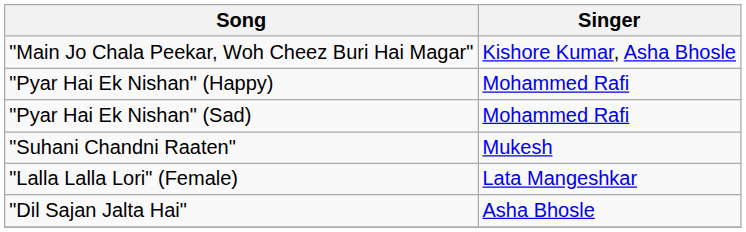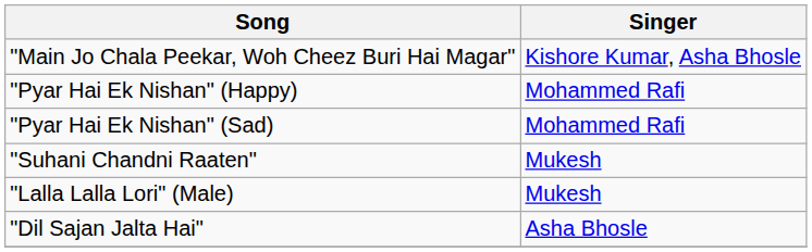 <table class="wikitable">
 <tr>
 <th>Song</th>
 <th>Singer</th>
 </tr>
 <tr>
 <td>"Main Jo Chala Peekar, Woh Cheez Buri Hai Magar"</td>
 <td><a href='#'>Kishore Kumar</a>, <a href='#'>Asha Bhosle</a></td>
 </tr>
 <tr>
 <td>"Pyar Hai Ek Nishan" (Happy)</td>
 <td><a href='#'>Mohammed Rafi</a></td>
 </tr>
 <tr>
 <td>"Pyar Hai Ek Nishan" (Sad)</td>
 <td><a href='#'>Mohammed Rafi</a></td>
 </tr>
 <tr>
 <td>"Suhani Chandni Raaten"</td>
 <td><a href='#'>Mukesh</a></td>
 </tr>
 <tr>
-<td>"Lalla Lalla Lori" (Female)</td>
-<td><a href='#'>Lata Mangeshkar</a></td>
+<td>"Lalla Lalla Lori" (Male)</td>
+<td><a href='#'>Mukesh</a></td>
 </tr>
 <tr>
 <td>"Dil Sajan Jalta Hai"</td>
 <td><a href='#'>Asha Bhosle</a></td>
 </tr>
 <tr>
 </tr>
 </table>
